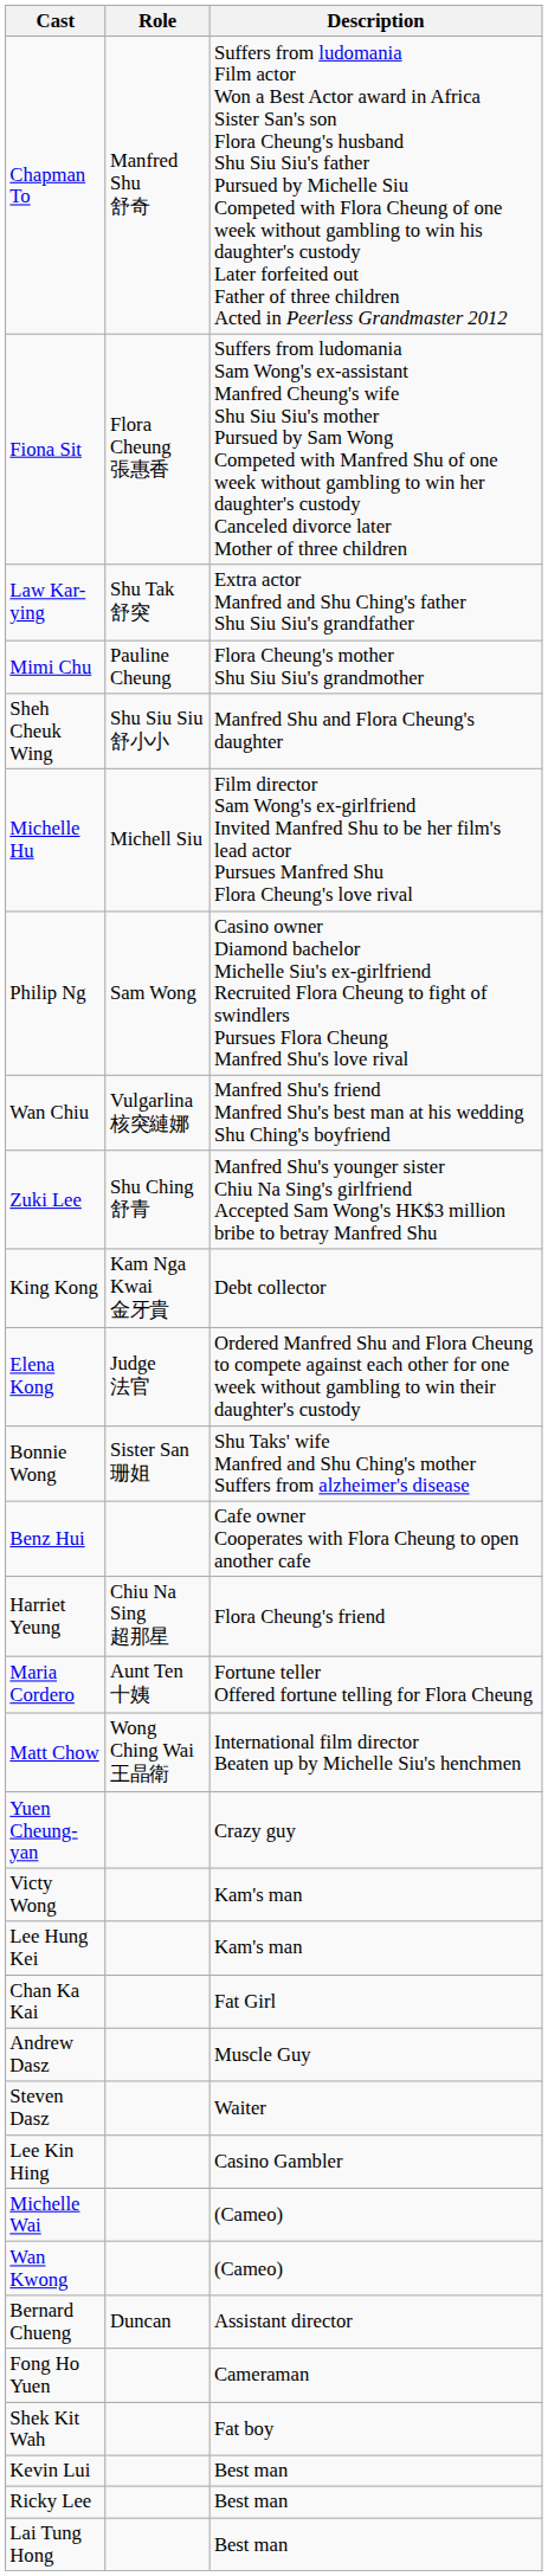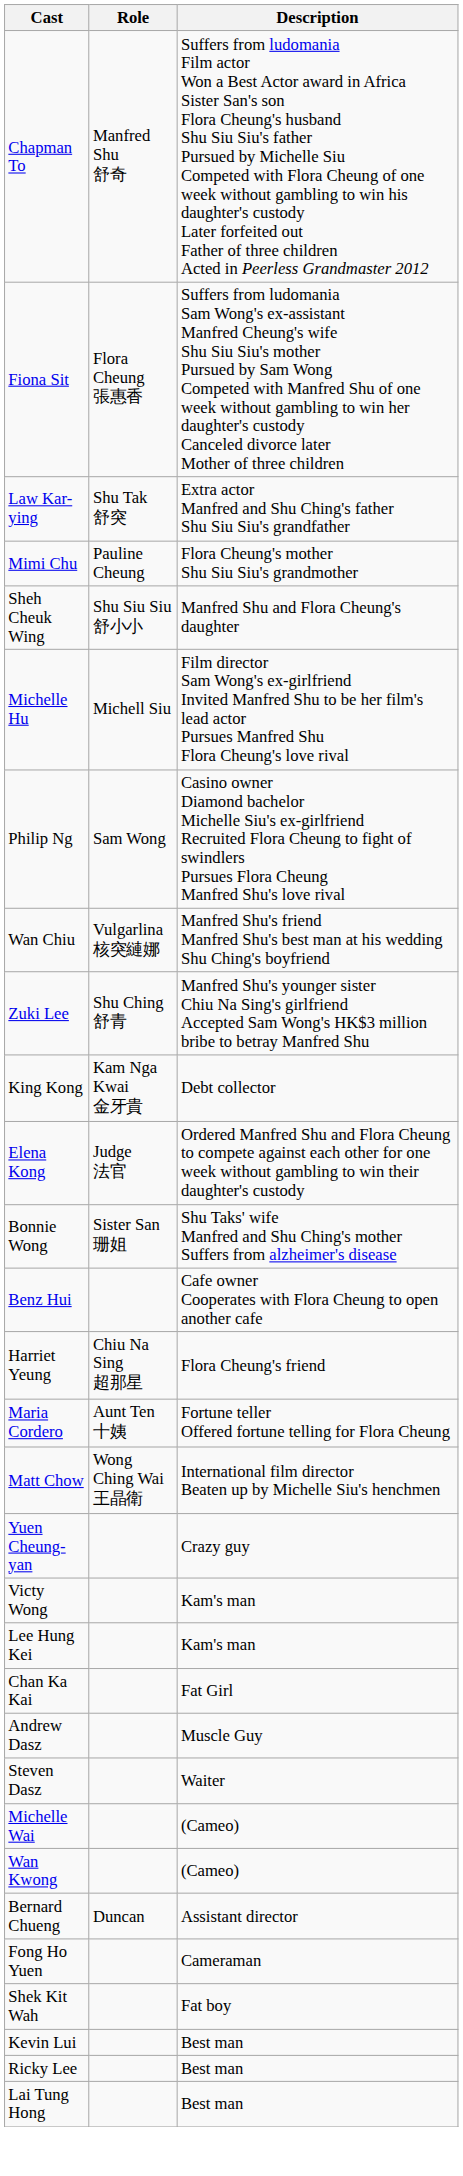 <table width ="70%" class="wikitable">
 <tr>
 <th>Cast</th>
 <th>Role</th>
 <th>Description</th>
 </tr>
 <tr>
 <td><a href='#'>Chapman To</a></td>
 <td>Manfred Shu<br>舒奇</td>
 <td>Suffers from <a href='#'>ludomania</a><br>Film actor<br>Won a Best Actor award in Africa<br>Sister San's son<br>Flora Cheung's husband<br>Shu Siu Siu's father<br>Pursued by Michelle Siu<br>Competed with Flora Cheung of one week without gambling to win his daughter's custody<br>Later forfeited out<br>Father of three children<br>Acted in <em>Peerless Grandmaster 2012</em></td>
 </tr>
 <tr>
 <td><a href='#'>Fiona Sit</a></td>
 <td>Flora Cheung<br>張惠香</td>
 <td>Suffers from ludomania<br>Sam Wong's ex-assistant<br>Manfred Cheung's wife<br>Shu Siu Siu's mother<br>Pursued by Sam Wong<br>Competed with Manfred Shu of one week without gambling to win her daughter's custody<br>Canceled divorce later<br>Mother of three children</td>
 </tr>
 <tr>
 <td><a href='#'>Law Kar-ying</a></td>
 <td>Shu Tak<br>舒突</td>
 <td>Extra actor<br>Manfred and Shu Ching's father<br>Shu Siu Siu's grandfather</td>
 </tr>
 <tr>
 <td><a href='#'>Mimi Chu</a></td>
 <td>Pauline Cheung</td>
 <td>Flora Cheung's mother<br>Shu Siu Siu's grandmother</td>
 </tr>
 <tr>
 <td>Sheh Cheuk Wing</td>
 <td>Shu Siu Siu<br>舒小小</td>
 <td>Manfred Shu and Flora Cheung's daughter</td>
 </tr>
 <tr>
 <td><a href='#'>Michelle Hu</a></td>
 <td>Michell Siu</td>
 <td>Film director<br>Sam Wong's ex-girlfriend<br>Invited Manfred Shu to be her film's lead actor<br>Pursues Manfred Shu<br>Flora Cheung's love rival</td>
 </tr>
 <tr>
 <td>Philip Ng</td>
 <td>Sam Wong</td>
 <td>Casino owner<br>Diamond bachelor<br>Michelle Siu's ex-girlfriend<br>Recruited Flora Cheung to fight of swindlers<br>Pursues Flora Cheung<br>Manfred Shu's love rival</td>
 </tr>
 <tr>
 <td>Wan Chiu</td>
 <td>Vulgarlina<br>核突縺娜</td>
 <td>Manfred Shu's friend<br>Manfred Shu's best man at his wedding<br>Shu Ching's boyfriend</td>
 </tr>
 <tr>
 <td><a href='#'>Zuki Lee</a></td>
 <td>Shu Ching<br>舒青</td>
 <td>Manfred Shu's younger sister<br>Chiu Na Sing's girlfriend<br>Accepted Sam Wong's HK$3 million bribe to betray Manfred Shu</td>
 </tr>
 <tr>
 <td>King Kong</td>
 <td>Kam Nga Kwai<br>金牙貴</td>
 <td>Debt collector</td>
 </tr>
 <tr>
 <td><a href='#'>Elena Kong</a></td>
 <td>Judge<br>法官</td>
 <td>Ordered Manfred Shu and Flora Cheung to compete against each other for one week without gambling to win their daughter's custody</td>
 </tr>
 <tr>
 <td>Bonnie Wong</td>
 <td>Sister San<br>珊姐</td>
 <td>Shu Taks' wife<br>Manfred and Shu Ching's mother<br>Suffers from <a href='#'>alzheimer's disease</a></td>
 </tr>
 <tr>
 <td><a href='#'>Benz Hui</a></td>
 <td></td>
 <td>Cafe owner<br>Cooperates with Flora Cheung to open another cafe</td>
 </tr>
 <tr>
 <td>Harriet Yeung</td>
 <td>Chiu Na Sing<br>超那星</td>
 <td>Flora Cheung's friend</td>
 </tr>
 <tr>
 <td><a href='#'>Maria Cordero</a></td>
 <td>Aunt Ten<br>十姨</td>
 <td>Fortune teller<br>Offered fortune telling for Flora Cheung</td>
 </tr>
 <tr>
 <td><a href='#'>Matt Chow</a></td>
 <td>Wong Ching Wai<br>王晶衛</td>
 <td>International film director<br>Beaten up by Michelle Siu's henchmen</td>
 </tr>
 <tr>
 <td><a href='#'>Yuen Cheung-yan</a></td>
 <td></td>
 <td>Crazy guy</td>
 </tr>
 <tr>
 <td>Victy Wong</td>
 <td></td>
 <td>Kam's man</td>
 </tr>
 <tr>
 <td>Lee Hung Kei</td>
 <td></td>
 <td>Kam's man</td>
 </tr>
 <tr>
 <td>Chan Ka Kai</td>
 <td></td>
 <td>Fat Girl</td>
 </tr>
 <tr>
 <td>Andrew Dasz</td>
 <td></td>
 <td>Muscle Guy</td>
 </tr>
 <tr>
 <td>Steven Dasz</td>
 <td></td>
 <td>Waiter</td>
 </tr>
 <tr>
-<td>Lee Kin Hing</td>
-<td></td>
-<td>Casino Gambler</td>
-</tr>
-<tr>
 <td><a href='#'>Michelle Wai</a></td>
 <td></td>
 <td>(Cameo)</td>
 </tr>
 <tr>
 <td><a href='#'>Wan Kwong</a></td>
 <td></td>
 <td>(Cameo)</td>
 </tr>
 <tr>
 <td>Bernard Chueng</td>
 <td>Duncan</td>
 <td>Assistant director</td>
 </tr>
 <tr>
 <td>Fong Ho Yuen</td>
 <td></td>
 <td>Cameraman</td>
 </tr>
 <tr>
 <td>Shek Kit Wah</td>
 <td></td>
 <td>Fat boy</td>
 </tr>
 <tr>
 <td>Kevin Lui</td>
 <td></td>
 <td>Best man</td>
 </tr>
 <tr>
 <td>Ricky Lee</td>
 <td></td>
 <td>Best man</td>
 </tr>
 <tr>
 <td>Lai Tung Hong</td>
 <td></td>
 <td>Best man</td>
 </tr>
 <tr>
 </tr>
 </table>
